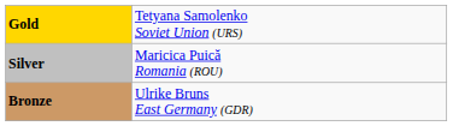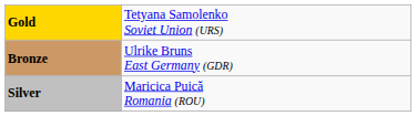 <table class="wikitable" width=25%>
 <tr>
 <td bgcolor="gold"><strong>Gold</strong></td>
 <td> <a href='#'>Tetyana Samolenko</a><br><em><a href='#'>Soviet Union</a> <small>(URS)</small></em></td>
 </tr>
 <tr>
+<td bgcolor="CC9966"><strong>Bronze</strong></td>
+<td> <a href='#'>Ulrike Bruns</a><br><em><a href='#'>East Germany</a> <small>(GDR)</small></em></td>
+</tr>
+<tr>
 <td bgcolor="silver"><strong>Silver</strong></td>
 <td> <a href='#'>Maricica Puică</a><br><em><a href='#'>Romania</a> <small>(ROU)</small></em></td>
 </tr>
-<tr>
-<td bgcolor="CC9966"><strong>Bronze</strong></td>
-<td> <a href='#'>Ulrike Bruns</a><br><em><a href='#'>East Germany</a> <small>(GDR)</small></em></td>
-</tr>
 </table>
